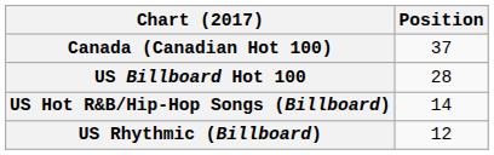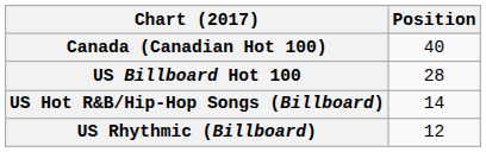 <table class="wikitable sortable plainrowheaders" style="text-align:center">
 <tr>
 <th scope="col">Chart (2017)</th>
 <th scope="col">Position</th>
 </tr>
 <tr>
 <th scope="row">Canada (Canadian Hot 100)</th>
-<td>37</td>
+<td>40</td>
 </tr>
 <tr>
 <th scope="row">US <em>Billboard</em> Hot 100</th>
 <td>28</td>
 </tr>
 <tr>
 <th scope="row">US Hot R&B/Hip-Hop Songs (<em>Billboard</em>)</th>
 <td>14</td>
 </tr>
 <tr>
 <th scope="row">US Rhythmic (<em>Billboard</em>)</th>
 <td>12</td>
 </tr>
 </table>
